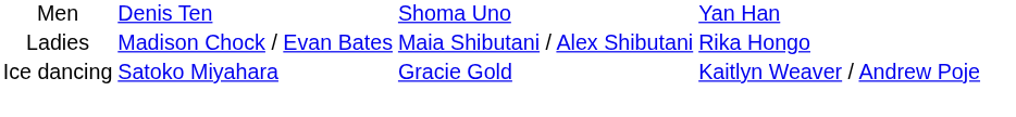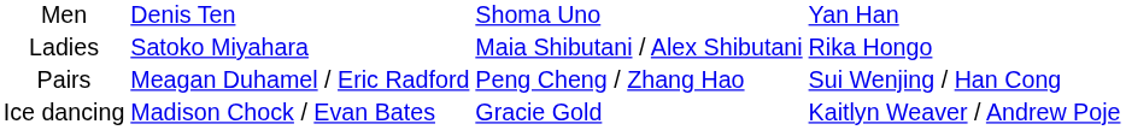 <table>
 <tr>
 <td style="text-align: center;">Men</td>
 <td> <a href='#'>Denis Ten</a></td>
 <td> <a href='#'>Shoma Uno</a></td>
 <td> <a href='#'>Yan Han</a></td>
 </tr>
 <tr>
 <td style="text-align: center;">Ladies</td>
-<td> <a href='#'>Madison Chock</a> / <a href='#'>Evan Bates</a></td>
+<td> <a href='#'>Satoko Miyahara</a></td>
 <td> <a href='#'>Maia Shibutani</a> / <a href='#'>Alex Shibutani</a></td>
 <td> <a href='#'>Rika Hongo</a></td>
 </tr>
 <tr>
+<td style="text-align: center;">Pairs</td>
+<td> <a href='#'>Meagan Duhamel</a> / <a href='#'>Eric Radford</a></td>
+<td> <a href='#'>Peng Cheng</a> / <a href='#'>Zhang Hao</a></td>
+<td> <a href='#'>Sui Wenjing</a> / <a href='#'>Han Cong</a></td>
+</tr>
+<tr>
 <td style="text-align: center;">Ice dancing</td>
-<td> <a href='#'>Satoko Miyahara</a></td>
+<td> <a href='#'>Madison Chock</a> / <a href='#'>Evan Bates</a></td>
 <td> <a href='#'>Gracie Gold</a></td>
 <td> <a href='#'>Kaitlyn Weaver</a> / <a href='#'>Andrew Poje</a></td>
 </tr>
 </table>
